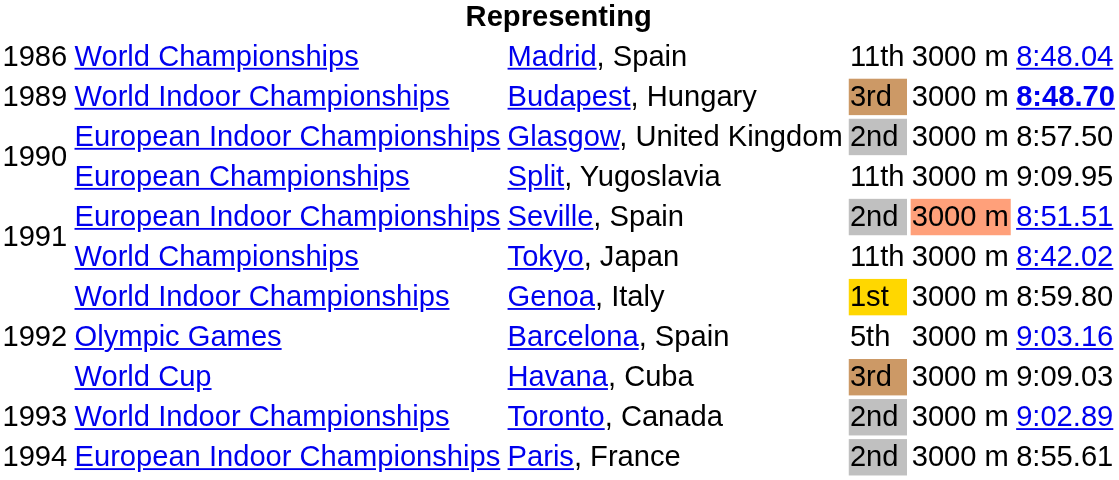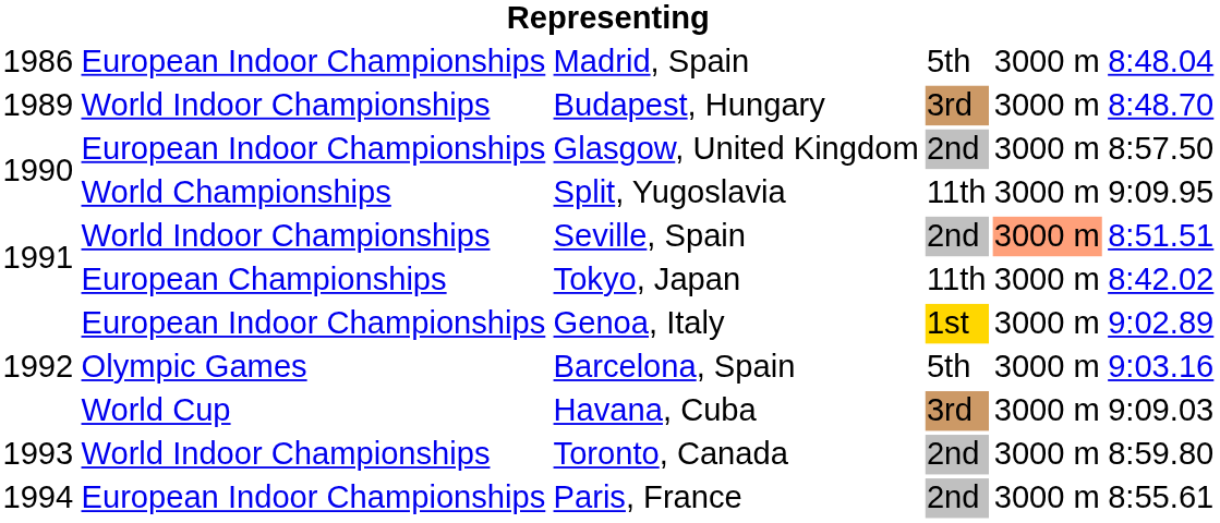 <table>
 <tr>
 <th colspan="6">Representing </th>
 </tr>
 <tr>
 <td>1986</td>
-<td><a href='#'>World Championships</a></td>
+<td><a href='#'>European Indoor Championships</a></td>
 <td><a href='#'>Madrid</a>, Spain</td>
-<td>11th</td>
+<td>5th</td>
 <td>3000 m</td>
 <td><a href='#'>8:48.04</a></td>
 </tr>
 <tr>
 <td>1989</td>
 <td><a href='#'>World Indoor Championships</a></td>
 <td><a href='#'>Budapest</a>, Hungary</td>
 <td bgcolor="cc9966">3rd</td>
 <td>3000 m</td>
-<td><strong><a href='#'>8:48.70</a></strong></td>
+<td><a href='#'>8:48.70</a></td>
 </tr>
 <tr>
 <td rowspan=2>1990</td>
 <td><a href='#'>European Indoor Championships</a></td>
 <td><a href='#'>Glasgow</a>, United Kingdom</td>
 <td bgcolor="silver">2nd</td>
 <td>3000 m</td>
 <td>8:57.50</td>
 </tr>
 <tr>
-<td><a href='#'>European Championships</a></td>
+<td><a href='#'>World Championships</a></td>
 <td><a href='#'>Split</a>, Yugoslavia</td>
 <td>11th</td>
 <td>3000 m</td>
 <td>9:09.95</td>
 </tr>
 <tr>
 <td rowspan=2>1991</td>
-<td><a href='#'>European Indoor Championships</a></td>
+<td><a href='#'>World Indoor Championships</a></td>
 <td><a href='#'>Seville</a>, Spain</td>
 <td bgcolor="silver">2nd</td>
 <td style="background: lightsalmon;">3000 m</td>
 <td><a href='#'>8:51.51</a></td>
 </tr>
 <tr>
-<td><a href='#'>World Championships</a></td>
+<td><a href='#'>European Championships</a></td>
 <td><a href='#'>Tokyo</a>, Japan</td>
 <td>11th</td>
 <td>3000 m</td>
 <td><a href='#'>8:42.02</a></td>
 </tr>
 <tr>
 <td rowspan=3>1992</td>
-<td><a href='#'>World Indoor Championships</a></td>
+<td><a href='#'>European Indoor Championships</a></td>
 <td><a href='#'>Genoa</a>, Italy</td>
 <td bgcolor="gold">1st</td>
 <td>3000 m</td>
-<td>8:59.80</td>
+<td><a href='#'>9:02.89</a></td>
 </tr>
 <tr>
 <td><a href='#'>Olympic Games</a></td>
 <td><a href='#'>Barcelona</a>, Spain</td>
 <td>5th</td>
 <td>3000 m</td>
 <td><a href='#'>9:03.16</a></td>
 </tr>
 <tr>
 <td><a href='#'>World Cup</a></td>
 <td><a href='#'>Havana</a>, Cuba</td>
 <td bgcolor=cc9966>3rd</td>
 <td>3000 m</td>
 <td>9:09.03</td>
 </tr>
 <tr>
 <td>1993</td>
 <td><a href='#'>World Indoor Championships</a></td>
 <td><a href='#'>Toronto</a>, Canada</td>
 <td bgcolor="silver">2nd</td>
 <td>3000 m</td>
-<td><a href='#'>9:02.89</a></td>
+<td>8:59.80</td>
 </tr>
 <tr>
 <td>1994</td>
 <td><a href='#'>European Indoor Championships</a></td>
 <td><a href='#'>Paris</a>, France</td>
 <td bgcolor="silver">2nd</td>
 <td>3000 m</td>
 <td>8:55.61</td>
 </tr>
 </table>
